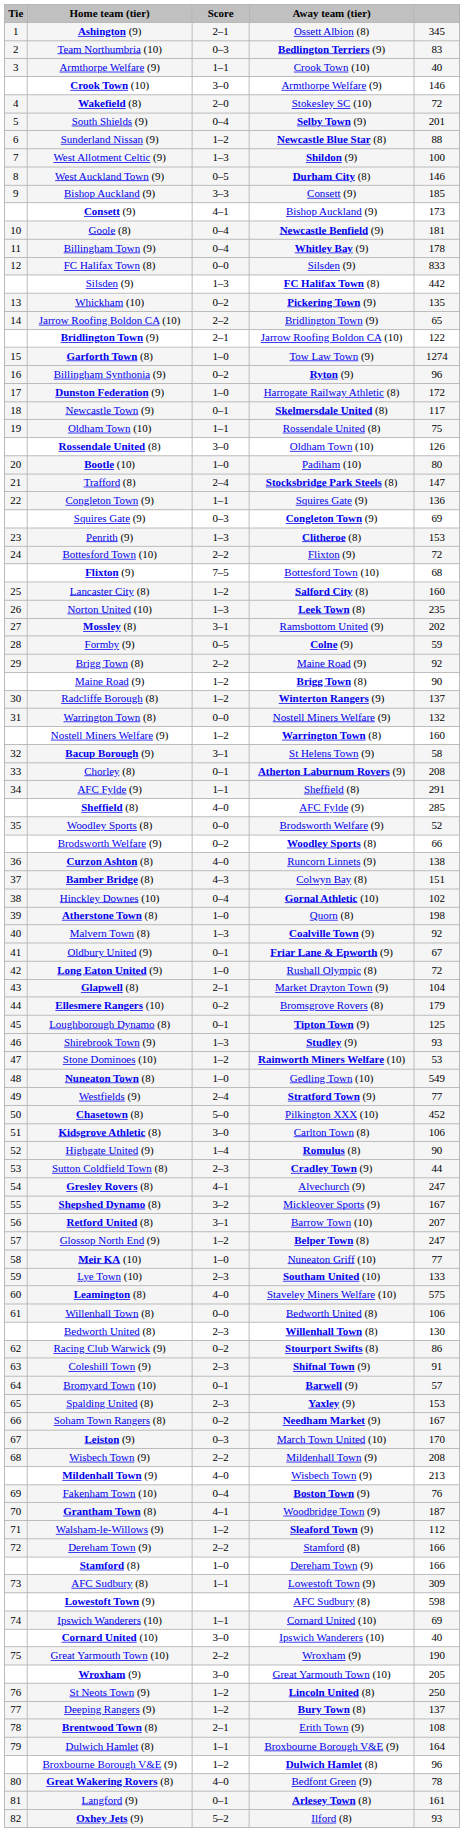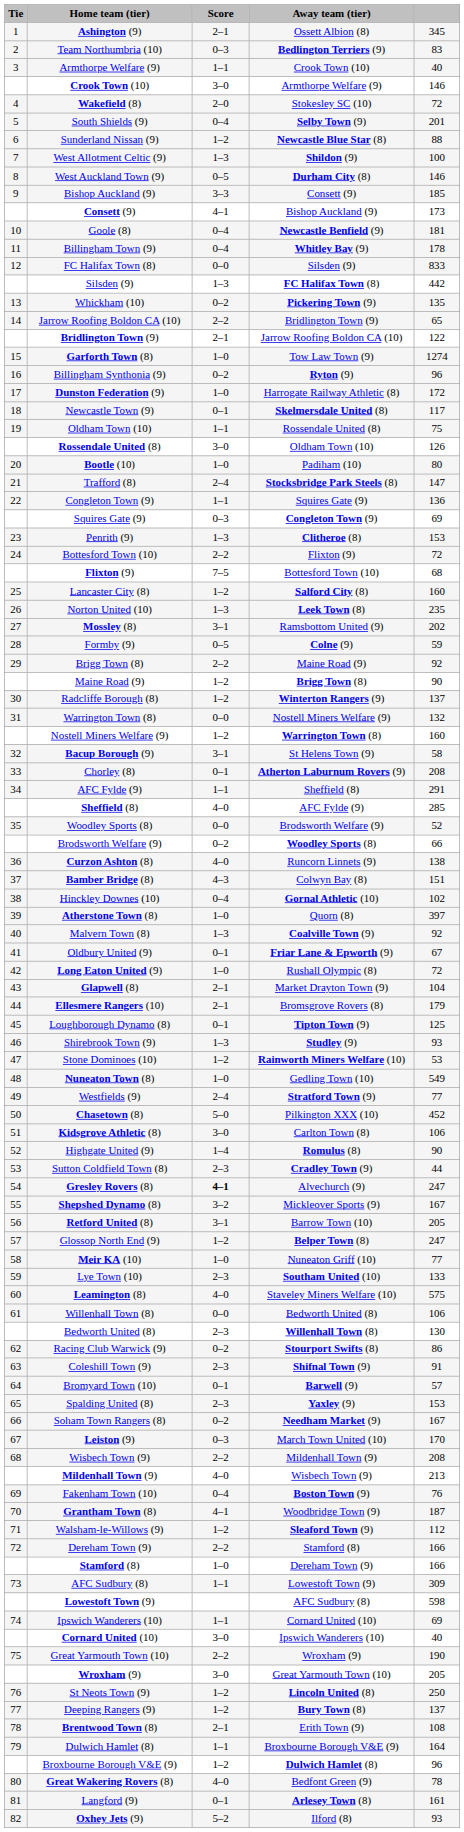 <table class="wikitable" style="width: 600px; background:WhiteSmoke; text-align:center; font-size:90%">
 <tr>
 <td scope="col" style="width:  5.00%; background:silver;"><strong>Tie</strong></td>
 <td scope="col" style="width: 36.25%; background:silver;"><strong>Home team (tier)</strong></td>
 <td scope="col" style="width: 12.50%; background:silver;"><strong>Score</strong></td>
 <td scope="col" style="width: 36.25%; background:silver;"><strong>Away team (tier)</strong></td>
 <td scope="col" style="width: 10.00%; background:silver;"><strong></strong></td>
 </tr>
 <tr>
 <td>1</td>
 <td><strong><a href='#'>Ashington</a></strong> (9)</td>
 <td>2–1</td>
 <td><a href='#'>Ossett Albion</a> (8)</td>
 <td>345</td>
 </tr>
 <tr>
 <td>2</td>
 <td><a href='#'>Team Northumbria</a> (10)</td>
 <td>0–3</td>
 <td><strong><a href='#'>Bedlington Terriers</a></strong> (9)</td>
 <td>83</td>
 </tr>
 <tr>
 <td>3</td>
 <td><a href='#'>Armthorpe Welfare</a> (9)</td>
 <td>1–1</td>
 <td><a href='#'>Crook Town</a> (10)</td>
 <td>40</td>
 </tr>
 <tr style="background:white;">
 <td><em></em></td>
 <td><strong><a href='#'>Crook Town</a></strong> (10)</td>
 <td>3–0</td>
 <td><a href='#'>Armthorpe Welfare</a> (9)</td>
 <td>146</td>
 </tr>
 <tr>
 <td>4</td>
 <td><strong><a href='#'>Wakefield</a></strong> (8)</td>
 <td>2–0</td>
 <td><a href='#'>Stokesley SC</a> (10)</td>
 <td>72</td>
 </tr>
 <tr>
 <td>5</td>
 <td><a href='#'>South Shields</a> (9)</td>
 <td>0–4</td>
 <td><strong><a href='#'>Selby Town</a></strong> (9)</td>
 <td>201</td>
 </tr>
 <tr>
 <td>6</td>
 <td><a href='#'>Sunderland Nissan</a> (9)</td>
 <td>1–2</td>
 <td><strong><a href='#'>Newcastle Blue Star</a></strong> (8)</td>
 <td>88</td>
 </tr>
 <tr>
 <td>7</td>
 <td><a href='#'>West Allotment Celtic</a> (9)</td>
 <td>1–3</td>
 <td><strong><a href='#'>Shildon</a></strong> (9)</td>
 <td>100</td>
 </tr>
 <tr>
 <td>8</td>
 <td><a href='#'>West Auckland Town</a> (9)</td>
 <td>0–5</td>
 <td><strong><a href='#'>Durham City</a></strong> (8)</td>
 <td>146</td>
 </tr>
 <tr>
 <td>9</td>
 <td><a href='#'>Bishop Auckland</a> (9)</td>
 <td>3–3</td>
 <td><a href='#'>Consett</a> (9)</td>
 <td>185</td>
 </tr>
 <tr style="background:white;">
 <td><em></em></td>
 <td><strong><a href='#'>Consett</a></strong> (9)</td>
 <td>4–1</td>
 <td><a href='#'>Bishop Auckland</a> (9)</td>
 <td>173</td>
 </tr>
 <tr>
 <td>10</td>
 <td><a href='#'>Goole</a> (8)</td>
 <td>0–4</td>
 <td><strong><a href='#'>Newcastle Benfield</a></strong> (9)</td>
 <td>181</td>
 </tr>
 <tr>
 <td>11</td>
 <td><a href='#'>Billingham Town</a> (9)</td>
 <td>0–4</td>
 <td><strong><a href='#'>Whitley Bay</a></strong> (9)</td>
 <td>178</td>
 </tr>
 <tr>
 <td>12</td>
 <td><a href='#'>FC Halifax Town</a> (8)</td>
 <td>0–0</td>
 <td><a href='#'>Silsden</a> (9)</td>
 <td>833</td>
 </tr>
 <tr style="background:white;">
 <td><em></em></td>
 <td><a href='#'>Silsden</a> (9)</td>
 <td>1–3</td>
 <td><strong><a href='#'>FC Halifax Town</a></strong> (8)</td>
 <td>442</td>
 </tr>
 <tr>
 <td>13</td>
 <td><a href='#'>Whickham</a> (10)</td>
 <td>0–2</td>
 <td><strong><a href='#'>Pickering Town</a></strong> (9)</td>
 <td>135</td>
 </tr>
 <tr>
 <td>14</td>
 <td><a href='#'>Jarrow Roofing Boldon CA</a> (10)</td>
 <td>2–2</td>
 <td><a href='#'>Bridlington Town</a> (9)</td>
 <td>65</td>
 </tr>
 <tr style="background:white;">
 <td><em></em></td>
 <td><strong><a href='#'>Bridlington Town</a></strong> (9)</td>
 <td>2–1</td>
 <td><a href='#'>Jarrow Roofing Boldon CA</a> (10)</td>
 <td>122</td>
 </tr>
 <tr>
 <td>15</td>
 <td><strong><a href='#'>Garforth Town</a></strong> (8)</td>
 <td>1–0</td>
 <td><a href='#'>Tow Law Town</a> (9)</td>
 <td>1274</td>
 </tr>
 <tr>
 <td>16</td>
 <td><a href='#'>Billingham Synthonia</a> (9)</td>
 <td>0–2</td>
 <td><strong><a href='#'>Ryton</a></strong> (9)</td>
 <td>96</td>
 </tr>
 <tr>
 <td>17</td>
 <td><strong><a href='#'>Dunston Federation</a></strong> (9)</td>
 <td>1–0</td>
 <td><a href='#'>Harrogate Railway Athletic</a> (8)</td>
 <td>172</td>
 </tr>
 <tr>
 <td>18</td>
 <td><a href='#'>Newcastle Town</a> (9)</td>
 <td>0–1</td>
 <td><strong><a href='#'>Skelmersdale United</a></strong> (8)</td>
 <td>117</td>
 </tr>
 <tr>
 <td>19</td>
 <td><a href='#'>Oldham Town</a> (10)</td>
 <td>1–1</td>
 <td><a href='#'>Rossendale United</a> (8)</td>
 <td>75</td>
 </tr>
 <tr style="background:white;">
 <td><em></em></td>
 <td><strong><a href='#'>Rossendale United</a></strong> (8)</td>
 <td>3–0</td>
 <td><a href='#'>Oldham Town</a> (10)</td>
 <td>126</td>
 </tr>
 <tr>
 <td>20</td>
 <td><strong><a href='#'>Bootle</a></strong> (10)</td>
 <td>1–0</td>
 <td><a href='#'>Padiham</a> (10)</td>
 <td>80</td>
 </tr>
 <tr>
 <td>21</td>
 <td><a href='#'>Trafford</a> (8)</td>
 <td>2–4</td>
 <td><strong><a href='#'>Stocksbridge Park Steels</a></strong> (8)</td>
 <td>147</td>
 </tr>
 <tr>
 <td>22</td>
 <td><a href='#'>Congleton Town</a> (9)</td>
 <td>1–1</td>
 <td><a href='#'>Squires Gate</a> (9)</td>
 <td>136</td>
 </tr>
 <tr style="background:white;">
 <td><em></em></td>
 <td><a href='#'>Squires Gate</a> (9)</td>
 <td>0–3</td>
 <td><strong><a href='#'>Congleton Town</a></strong> (9)</td>
 <td>69</td>
 </tr>
 <tr>
 <td>23</td>
 <td><a href='#'>Penrith</a> (9)</td>
 <td>1–3</td>
 <td><strong><a href='#'>Clitheroe</a></strong> (8)</td>
 <td>153</td>
 </tr>
 <tr>
 <td>24</td>
 <td><a href='#'>Bottesford Town</a> (10)</td>
 <td>2–2</td>
 <td><a href='#'>Flixton</a> (9)</td>
 <td>72</td>
 </tr>
 <tr style="background:white;">
 <td><em></em></td>
 <td><strong><a href='#'>Flixton</a></strong> (9)</td>
 <td>7–5</td>
 <td><a href='#'>Bottesford Town</a> (10)</td>
 <td>68</td>
 </tr>
 <tr>
 <td>25</td>
 <td><a href='#'>Lancaster City</a> (8)</td>
 <td>1–2</td>
 <td><strong><a href='#'>Salford City</a></strong> (8)</td>
 <td>160</td>
 </tr>
 <tr>
 <td>26</td>
 <td><a href='#'>Norton United</a> (10)</td>
 <td>1–3</td>
 <td><strong><a href='#'>Leek Town</a></strong> (8)</td>
 <td>235</td>
 </tr>
 <tr>
 <td>27</td>
 <td><strong><a href='#'>Mossley</a></strong> (8)</td>
 <td>3–1</td>
 <td><a href='#'>Ramsbottom United</a> (9)</td>
 <td>202</td>
 </tr>
 <tr>
 <td>28</td>
 <td><a href='#'>Formby</a> (9)</td>
 <td>0–5</td>
 <td><strong><a href='#'>Colne</a></strong> (9)</td>
 <td>59</td>
 </tr>
 <tr>
 <td>29</td>
 <td><a href='#'>Brigg Town</a> (8)</td>
 <td>2–2</td>
 <td><a href='#'>Maine Road</a> (9)</td>
 <td>92</td>
 </tr>
 <tr style="background:white;">
 <td><em></em></td>
 <td><a href='#'>Maine Road</a> (9)</td>
 <td>1–2</td>
 <td><strong><a href='#'>Brigg Town</a></strong> (8)</td>
 <td>90</td>
 </tr>
 <tr>
 <td>30</td>
 <td><a href='#'>Radcliffe Borough</a> (8)</td>
 <td>1–2</td>
 <td><strong><a href='#'>Winterton Rangers</a></strong> (9)</td>
 <td>137</td>
 </tr>
 <tr>
 <td>31</td>
 <td><a href='#'>Warrington Town</a> (8)</td>
 <td>0–0</td>
 <td><a href='#'>Nostell Miners Welfare</a> (9)</td>
 <td>132</td>
 </tr>
 <tr style="background:white;">
 <td><em></em></td>
 <td><a href='#'>Nostell Miners Welfare</a> (9)</td>
 <td>1–2</td>
 <td><strong><a href='#'>Warrington Town</a></strong> (8)</td>
 <td>160</td>
 </tr>
 <tr>
 <td>32</td>
 <td><strong><a href='#'>Bacup Borough</a></strong> (9)</td>
 <td>3–1</td>
 <td><a href='#'>St Helens Town</a> (9)</td>
 <td>58</td>
 </tr>
 <tr>
 <td>33</td>
 <td><a href='#'>Chorley</a> (8)</td>
 <td>0–1</td>
 <td><strong><a href='#'>Atherton Laburnum Rovers</a></strong> (9)</td>
 <td>208</td>
 </tr>
 <tr>
 <td>34</td>
 <td><a href='#'>AFC Fylde</a> (9)</td>
 <td>1–1</td>
 <td><a href='#'>Sheffield</a> (8)</td>
 <td>291</td>
 </tr>
 <tr style="background:white;">
 <td><em></em></td>
 <td><strong><a href='#'>Sheffield</a></strong> (8)</td>
 <td>4–0</td>
 <td><a href='#'>AFC Fylde</a> (9)</td>
 <td>285</td>
 </tr>
 <tr>
 <td>35</td>
 <td><a href='#'>Woodley Sports</a> (8)</td>
 <td>0–0</td>
 <td><a href='#'>Brodsworth Welfare</a> (9)</td>
 <td>52</td>
 </tr>
 <tr style="background:white;">
 <td><em></em></td>
 <td><a href='#'>Brodsworth Welfare</a> (9)</td>
 <td>0–2</td>
 <td><strong><a href='#'>Woodley Sports</a></strong> (8)</td>
 <td>66</td>
 </tr>
 <tr>
 <td>36</td>
 <td><strong><a href='#'>Curzon Ashton</a></strong> (8)</td>
 <td>4–0</td>
 <td><a href='#'>Runcorn Linnets</a> (9)</td>
 <td>138</td>
 </tr>
 <tr>
 <td>37</td>
 <td><strong><a href='#'>Bamber Bridge</a></strong> (8)</td>
 <td>4–3</td>
 <td><a href='#'>Colwyn Bay</a> (8)</td>
 <td>151</td>
 </tr>
 <tr>
 <td>38</td>
 <td><a href='#'>Hinckley Downes</a> (10)</td>
 <td>0–4</td>
 <td><strong><a href='#'>Gornal Athletic</a></strong> (10)</td>
 <td>102</td>
 </tr>
 <tr>
 <td>39</td>
 <td><strong><a href='#'>Atherstone Town</a></strong> (8)</td>
 <td>1–0</td>
 <td><a href='#'>Quorn</a> (8)</td>
-<td>198</td>
+<td>397</td>
 </tr>
 <tr>
 <td>40</td>
 <td><a href='#'>Malvern Town</a> (8)</td>
 <td>1–3</td>
 <td><strong><a href='#'>Coalville Town</a></strong> (9)</td>
 <td>92</td>
 </tr>
 <tr>
 <td>41</td>
 <td><a href='#'>Oldbury United</a> (9)</td>
 <td>0–1</td>
 <td><strong><a href='#'>Friar Lane & Epworth</a></strong> (9)</td>
 <td>67</td>
 </tr>
 <tr>
 <td>42</td>
 <td><strong><a href='#'>Long Eaton United</a></strong> (9)</td>
 <td>1–0</td>
 <td><a href='#'>Rushall Olympic</a> (8)</td>
 <td>72</td>
 </tr>
 <tr>
 <td>43</td>
 <td><strong><a href='#'>Glapwell</a></strong> (8)</td>
 <td>2–1</td>
 <td><a href='#'>Market Drayton Town</a> (9)</td>
 <td>104</td>
 </tr>
 <tr>
 <td>44</td>
 <td><strong><a href='#'>Ellesmere Rangers</a></strong> (10)</td>
-<td>0–2</td>
+<td>2–1</td>
 <td><a href='#'>Bromsgrove Rovers</a> (8)</td>
 <td>179</td>
 </tr>
 <tr>
 <td>45</td>
 <td><a href='#'>Loughborough Dynamo</a> (8)</td>
 <td>0–1</td>
 <td><strong><a href='#'>Tipton Town</a></strong> (9)</td>
 <td>125</td>
 </tr>
 <tr>
 <td>46</td>
 <td><a href='#'>Shirebrook Town</a> (9)</td>
 <td>1–3</td>
 <td><strong><a href='#'>Studley</a></strong> (9)</td>
 <td>93</td>
 </tr>
 <tr>
 <td>47</td>
 <td><a href='#'>Stone Dominoes</a> (10)</td>
 <td>1–2</td>
 <td><strong><a href='#'>Rainworth Miners Welfare</a></strong> (10)</td>
 <td>53</td>
 </tr>
 <tr>
 <td>48</td>
 <td><strong><a href='#'>Nuneaton Town</a></strong> (8)</td>
 <td>1–0</td>
 <td><a href='#'>Gedling Town</a> (10)</td>
 <td>549</td>
 </tr>
 <tr>
 <td>49</td>
 <td><a href='#'>Westfields</a> (9)</td>
 <td>2–4</td>
 <td><strong><a href='#'>Stratford Town</a></strong> (9)</td>
 <td>77</td>
 </tr>
 <tr>
 <td>50</td>
 <td><strong><a href='#'>Chasetown</a></strong> (8)</td>
 <td>5–0</td>
 <td><a href='#'>Pilkington XXX</a> (10)</td>
 <td>452</td>
 </tr>
 <tr>
 <td>51</td>
 <td><strong><a href='#'>Kidsgrove Athletic</a></strong> (8)</td>
 <td>3–0</td>
 <td><a href='#'>Carlton Town</a> (8)</td>
 <td>106</td>
 </tr>
 <tr>
 <td>52</td>
 <td><a href='#'>Highgate United</a> (9)</td>
 <td>1–4</td>
 <td><strong><a href='#'>Romulus</a></strong> (8)</td>
 <td>90</td>
 </tr>
 <tr>
 <td>53</td>
 <td><a href='#'>Sutton Coldfield Town</a> (8)</td>
 <td>2–3</td>
 <td><strong><a href='#'>Cradley Town</a></strong> (9)</td>
 <td>44</td>
 </tr>
 <tr>
 <td>54</td>
 <td><strong><a href='#'>Gresley Rovers</a></strong> (8)</td>
-<td>4–1</td>
+<td><strong>4–1</strong></td>
 <td><a href='#'>Alvechurch</a> (9)</td>
 <td>247</td>
 </tr>
 <tr>
 <td>55</td>
 <td><strong><a href='#'>Shepshed Dynamo</a></strong> (8)</td>
 <td>3–2</td>
 <td><a href='#'>Mickleover Sports</a> (9)</td>
 <td>167</td>
 </tr>
 <tr>
 <td>56</td>
 <td><strong><a href='#'>Retford United</a></strong> (8)</td>
 <td>3–1</td>
 <td><a href='#'>Barrow Town</a> (10)</td>
-<td>207</td>
+<td>205</td>
 </tr>
 <tr>
 <td>57</td>
 <td><a href='#'>Glossop North End</a> (9)</td>
 <td>1–2</td>
 <td><strong><a href='#'>Belper Town</a></strong> (8)</td>
 <td>247</td>
 </tr>
 <tr>
 <td>58</td>
 <td><strong><a href='#'>Meir KA</a></strong> (10)</td>
 <td>1–0</td>
 <td><a href='#'>Nuneaton Griff</a> (10)</td>
 <td>77</td>
 </tr>
 <tr>
 <td>59</td>
 <td><a href='#'>Lye Town</a> (10)</td>
 <td>2–3</td>
 <td><strong><a href='#'>Southam United</a></strong> (10)</td>
 <td>133</td>
 </tr>
 <tr>
 <td>60</td>
 <td><strong><a href='#'>Leamington</a></strong> (8)</td>
 <td>4–0</td>
 <td><a href='#'>Staveley Miners Welfare</a> (10)</td>
 <td>575</td>
 </tr>
 <tr>
 <td>61</td>
 <td><a href='#'>Willenhall Town</a> (8)</td>
 <td>0–0</td>
 <td><a href='#'>Bedworth United</a> (8)</td>
 <td>106</td>
 </tr>
 <tr style="background:white;">
 <td><em></em></td>
 <td><a href='#'>Bedworth United</a> (8)</td>
 <td>2–3 </td>
 <td><strong><a href='#'>Willenhall Town</a></strong> (8)</td>
 <td>130</td>
 </tr>
 <tr>
 <td>62</td>
 <td><a href='#'>Racing Club Warwick</a> (9)</td>
 <td>0–2</td>
 <td><strong><a href='#'>Stourport Swifts</a></strong> (8)</td>
 <td>86</td>
 </tr>
 <tr>
 <td>63</td>
 <td><a href='#'>Coleshill Town</a> (9)</td>
 <td>2–3</td>
 <td><strong><a href='#'>Shifnal Town</a></strong> (9)</td>
 <td>91</td>
 </tr>
 <tr>
 <td>64</td>
 <td><a href='#'>Bromyard Town</a> (10)</td>
 <td>0–1</td>
 <td><strong><a href='#'>Barwell</a></strong> (9)</td>
 <td>57</td>
 </tr>
 <tr>
 <td>65</td>
 <td><a href='#'>Spalding United</a> (8)</td>
 <td>2–3</td>
 <td><strong><a href='#'>Yaxley</a></strong> (9)</td>
 <td>153</td>
 </tr>
 <tr>
 <td>66</td>
 <td><a href='#'>Soham Town Rangers</a> (8)</td>
 <td>0–2</td>
 <td><strong><a href='#'>Needham Market</a></strong> (9)</td>
 <td>167</td>
 </tr>
 <tr>
 <td>67</td>
 <td><strong><a href='#'>Leiston</a></strong> (9)</td>
 <td>0–3</td>
 <td><a href='#'>March Town United</a> (10)</td>
 <td>170</td>
 </tr>
 <tr>
 <td>68</td>
 <td><a href='#'>Wisbech Town</a> (9)</td>
 <td>2–2</td>
 <td><a href='#'>Mildenhall Town</a> (9)</td>
 <td>208</td>
 </tr>
 <tr style="background:white;">
 <td><em></em></td>
 <td><strong><a href='#'>Mildenhall Town</a></strong> (9)</td>
 <td>4–0</td>
 <td><a href='#'>Wisbech Town</a> (9)</td>
 <td>213</td>
 </tr>
 <tr>
 <td>69</td>
 <td><a href='#'>Fakenham Town</a> (10)</td>
 <td>0–4</td>
 <td><strong><a href='#'>Boston Town</a></strong> (9)</td>
 <td>76</td>
 </tr>
 <tr>
 <td>70</td>
 <td><strong><a href='#'>Grantham Town</a></strong> (8)</td>
 <td>4–1</td>
 <td><a href='#'>Woodbridge Town</a> (9)</td>
 <td>187</td>
 </tr>
 <tr>
 <td>71</td>
 <td><a href='#'>Walsham-le-Willows</a> (9)</td>
 <td>1–2</td>
 <td><strong><a href='#'>Sleaford Town</a></strong> (9)</td>
 <td>112</td>
 </tr>
 <tr>
 <td>72</td>
 <td><a href='#'>Dereham Town</a> (9)</td>
 <td>2–2</td>
 <td><a href='#'>Stamford</a> (8)</td>
 <td>166</td>
 </tr>
 <tr style="background:white;">
 <td><em></em></td>
 <td><strong><a href='#'>Stamford</a></strong> (8)</td>
 <td>1–0</td>
 <td><a href='#'>Dereham Town</a> (9)</td>
 <td>166</td>
 </tr>
 <tr>
 <td>73</td>
 <td><a href='#'>AFC Sudbury</a> (8)</td>
 <td>1–1</td>
 <td><a href='#'>Lowestoft Town</a> (9)</td>
 <td>309</td>
 </tr>
 <tr style="background:white;">
 <td><em></em></td>
 <td><strong><a href='#'>Lowestoft Town</a></strong> (9)</td>
 <td></td>
 <td><a href='#'>AFC Sudbury</a> (8)</td>
 <td>598</td>
 </tr>
 <tr>
 <td>74</td>
 <td><a href='#'>Ipswich Wanderers</a> (10)</td>
 <td>1–1</td>
 <td><a href='#'>Cornard United</a> (10)</td>
 <td>69</td>
 </tr>
 <tr style="background:white;">
 <td><em></em></td>
 <td><strong><a href='#'>Cornard United</a></strong> (10)</td>
 <td>3–0</td>
 <td><a href='#'>Ipswich Wanderers</a> (10)</td>
 <td>40</td>
 </tr>
 <tr>
 <td>75</td>
 <td><a href='#'>Great Yarmouth Town</a> (10)</td>
 <td>2–2</td>
 <td><a href='#'>Wroxham</a> (9)</td>
 <td>190</td>
 </tr>
 <tr style="background:white;">
 <td><em></em></td>
 <td><strong><a href='#'>Wroxham</a></strong> (9)</td>
 <td>3–0</td>
 <td><a href='#'>Great Yarmouth Town</a> (10)</td>
 <td>205</td>
 </tr>
 <tr>
 <td>76</td>
 <td><a href='#'>St Neots Town</a> (9)</td>
 <td>1–2</td>
 <td><strong><a href='#'>Lincoln United</a></strong> (8)</td>
 <td>250</td>
 </tr>
 <tr>
 <td>77</td>
 <td><a href='#'>Deeping Rangers</a> (9)</td>
 <td>1–2</td>
 <td><strong><a href='#'>Bury Town</a></strong> (8)</td>
 <td>137</td>
 </tr>
 <tr>
 <td>78</td>
 <td><strong><a href='#'>Brentwood Town</a></strong> (8)</td>
 <td>2–1</td>
 <td><a href='#'>Erith Town</a> (9)</td>
 <td>108</td>
 </tr>
 <tr>
 <td>79</td>
 <td><a href='#'>Dulwich Hamlet</a> (8)</td>
 <td>1–1</td>
 <td><a href='#'>Broxbourne Borough V&E</a> (9)</td>
 <td>164</td>
 </tr>
 <tr style="background:white;">
 <td><em></em></td>
 <td><a href='#'>Broxbourne Borough V&E</a> (9)</td>
 <td>1–2</td>
 <td><strong><a href='#'>Dulwich Hamlet</a></strong> (8)</td>
 <td>96</td>
 </tr>
 <tr>
 <td>80</td>
 <td><strong><a href='#'>Great Wakering Rovers</a></strong> (8)</td>
 <td>4–0</td>
 <td><a href='#'>Bedfont Green</a> (9)</td>
 <td>78</td>
 </tr>
 <tr>
 <td>81</td>
 <td><a href='#'>Langford</a> (9)</td>
 <td>0–1</td>
 <td><strong><a href='#'>Arlesey Town</a></strong> (8)</td>
 <td>161</td>
 </tr>
 <tr>
 <td>82</td>
 <td><strong><a href='#'>Oxhey Jets</a></strong> (9)</td>
 <td>5–2</td>
 <td><a href='#'>Ilford</a> (8)</td>
 <td>93</td>
 </tr>
 </table>
